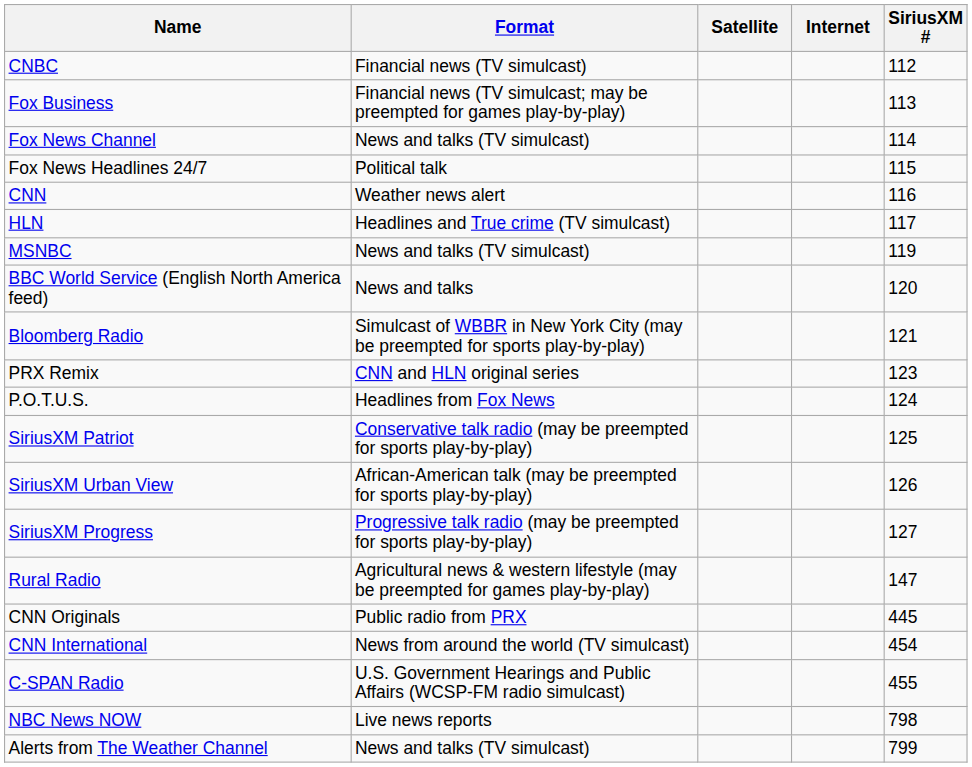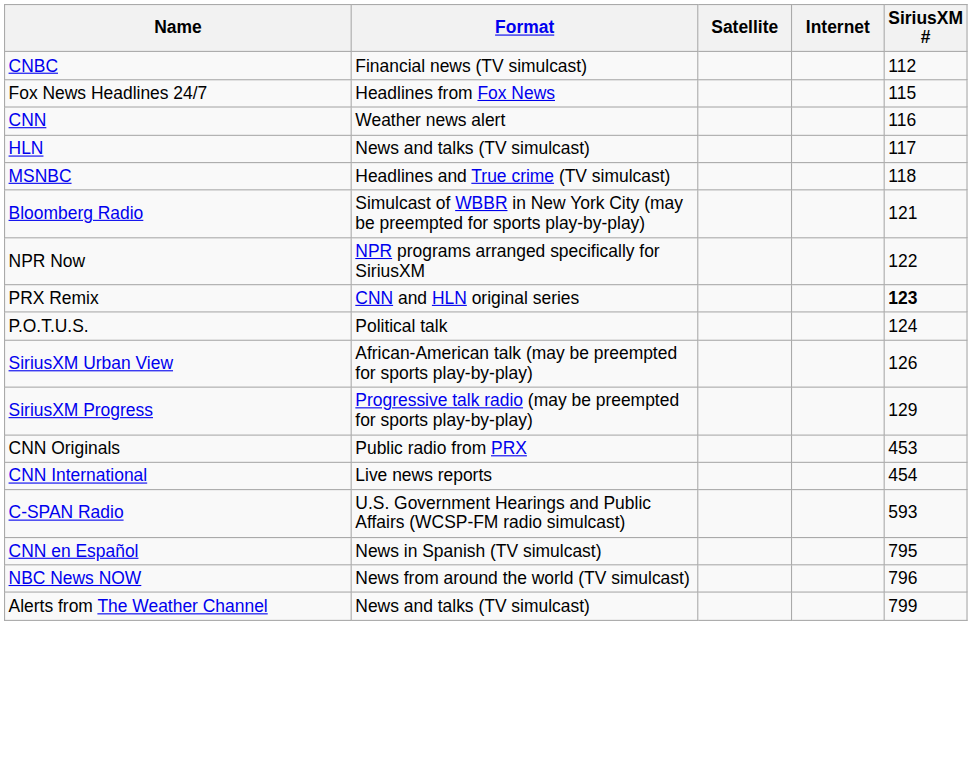 <table class="wikitable sortable" style="width:100%;">
 <tr>
 <th width="40%">Name</th>
 <th width="40%"><a href='#'>Format</a></th>
 <th width="10%">Satellite</th>
 <th width="10%">Internet</th>
 <th width="10%">SiriusXM #</th>
 </tr>
 <tr>
 <td><a href='#'>CNBC</a></td>
 <td>Financial news (TV simulcast)</td>
 <td></td>
 <td></td>
 <td>112</td>
 </tr>
 <tr>
-<td><a href='#'>Fox Business</a></td>
-<td>Financial news (TV simulcast; may be preempted for games play-by-play)</td>
-<td></td>
-<td></td>
-<td>113</td>
-</tr>
-<tr>
-<td><a href='#'>Fox News Channel</a></td>
-<td>News and talks (TV simulcast)</td>
-<td></td>
-<td></td>
-<td>114</td>
-</tr>
-<tr>
 <td>Fox News Headlines 24/7</td>
-<td>Political talk</td>
+<td>Headlines from <a href='#'>Fox News</a></td>
 <td></td>
 <td></td>
 <td>115</td>
 </tr>
 <tr>
 <td><a href='#'>CNN</a></td>
 <td>Weather news alert</td>
 <td></td>
 <td></td>
 <td>116</td>
 </tr>
 <tr>
 <td><a href='#'>HLN</a></td>
-<td>Headlines and <a href='#'>True crime</a> (TV simulcast)</td>
+<td>News and talks (TV simulcast)</td>
 <td></td>
 <td></td>
 <td>117</td>
 </tr>
 <tr>
 <td><a href='#'>MSNBC</a></td>
-<td>News and talks (TV simulcast)</td>
+<td>Headlines and <a href='#'>True crime</a> (TV simulcast)</td>
 <td></td>
 <td></td>
-<td>119</td>
-</tr>
-<tr>
-<td><a href='#'>BBC World Service</a> (English North America feed)</td>
-<td>News and talks</td>
-<td></td>
-<td></td>
-<td>120</td>
+<td>118</td>
 </tr>
 <tr>
 <td><a href='#'>Bloomberg Radio</a></td>
 <td>Simulcast of <a href='#'>WBBR</a> in New York City (may be preempted for sports play-by-play)</td>
 <td></td>
 <td></td>
 <td>121</td>
 </tr>
 <tr>
+<td>NPR Now</td>
+<td><a href='#'>NPR</a> programs arranged specifically for SiriusXM</td>
+<td></td>
+<td></td>
+<td>122</td>
+</tr>
+<tr>
 <td>PRX Remix</td>
 <td><a href='#'>CNN</a> and <a href='#'>HLN</a> original series</td>
 <td></td>
 <td></td>
-<td>123</td>
+<td><strong>123</strong></td>
 </tr>
 <tr>
 <td>P.O.T.U.S.</td>
-<td>Headlines from <a href='#'>Fox News</a></td>
+<td>Political talk</td>
 <td></td>
 <td></td>
 <td>124</td>
-</tr>
-<tr>
-<td><a href='#'>SiriusXM Patriot</a></td>
-<td><a href='#'>Conservative talk radio</a> (may be preempted for sports play-by-play)</td>
-<td></td>
-<td></td>
-<td>125</td>
 </tr>
 <tr>
 <td><a href='#'>SiriusXM Urban View</a></td>
 <td>African-American talk (may be preempted for sports play-by-play)</td>
 <td></td>
 <td></td>
 <td>126</td>
 </tr>
 <tr>
 <td><a href='#'>SiriusXM Progress</a></td>
 <td><a href='#'>Progressive talk radio</a> (may be preempted for sports play-by-play)</td>
 <td></td>
 <td></td>
-<td>127</td>
-</tr>
-<tr>
-<td><a href='#'>Rural Radio</a></td>
-<td>Agricultural news & western lifestyle (may be preempted for games play-by-play)</td>
-<td></td>
-<td></td>
-<td>147</td>
+<td>129</td>
 </tr>
 <tr>
 <td>CNN Originals</td>
 <td>Public radio from <a href='#'>PRX</a></td>
 <td></td>
 <td></td>
-<td>445</td>
+<td>453</td>
 </tr>
 <tr>
 <td><a href='#'>CNN International</a></td>
-<td>News from around the world (TV simulcast)</td>
+<td>Live news reports</td>
 <td></td>
 <td></td>
 <td>454</td>
 </tr>
 <tr>
 <td><a href='#'>C-SPAN Radio</a></td>
 <td>U.S. Government Hearings and Public Affairs (WCSP-FM radio simulcast)</td>
 <td></td>
 <td></td>
-<td>455</td>
+<td>593</td>
+</tr>
+<tr>
+<td><a href='#'>CNN en Español</a></td>
+<td>News in Spanish (TV simulcast)</td>
+<td></td>
+<td></td>
+<td>795</td>
 </tr>
 <tr>
 <td><a href='#'>NBC News NOW</a></td>
-<td>Live news reports</td>
+<td>News from around the world (TV simulcast)</td>
 <td></td>
 <td></td>
-<td>798</td>
+<td>796</td>
 </tr>
 <tr>
 <td>Alerts from <a href='#'>The Weather Channel</a></td>
 <td>News and talks (TV simulcast)</td>
 <td></td>
 <td></td>
 <td>799</td>
 </tr>
 </table>
